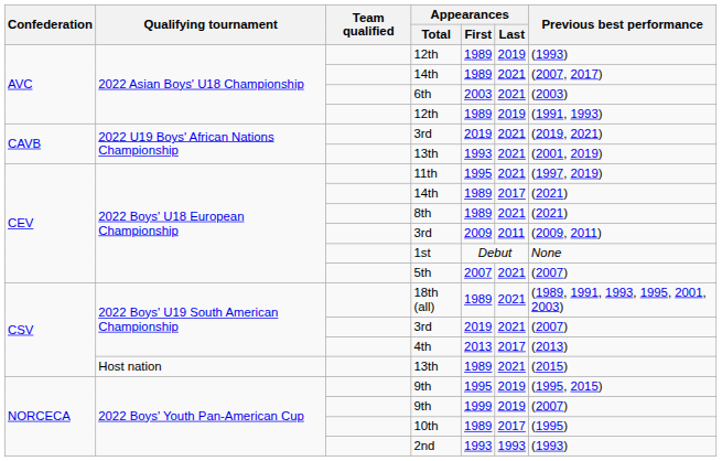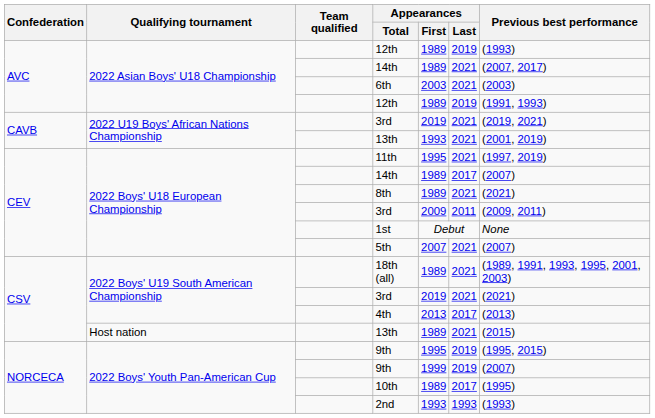 <table class="wikitable" width=910>
 <tr>
 <th rowspan=2>Confederation</th>
 <th rowspan=2>Qualifying tournament</th>
 <th rowspan=2>Team qualified</th>
 <th colspan=3 data-sort-type="number">Appearances</th>
 <th rowspan=2>Previous best performance</th>
 </tr>
 <tr>
 <th>Total</th>
 <th>First</th>
 <th>Last</th>
 </tr>
 <tr>
 <td rowspan=4><a href='#'>AVC</a><br></td>
 <td rowspan=4><a href='#'>2022 Asian Boys' U18 Championship</a><br></td>
 <td></td>
 <td>12th</td>
 <td><a href='#'>1989</a></td>
 <td><a href='#'>2019</a></td>
 <td> (<a href='#'>1993</a>)</td>
 </tr>
 <tr>
 <td></td>
 <td>14th</td>
 <td><a href='#'>1989</a></td>
 <td><a href='#'>2021</a></td>
 <td> (<a href='#'>2007</a>, <a href='#'>2017</a>)</td>
 </tr>
 <tr>
 <td></td>
 <td>6th</td>
 <td><a href='#'>2003</a></td>
 <td><a href='#'>2021</a></td>
 <td> (<a href='#'>2003</a>)</td>
 </tr>
 <tr>
 <td></td>
 <td>12th</td>
 <td><a href='#'>1989</a></td>
 <td><a href='#'>2019</a></td>
 <td> (<a href='#'>1991</a>, <a href='#'>1993</a>)</td>
 </tr>
 <tr>
 <td rowspan=2><a href='#'>CAVB</a><br></td>
 <td rowspan=2><a href='#'>2022 U19 Boys' African Nations Championship</a><br></td>
 <td></td>
 <td>3rd</td>
 <td><a href='#'>2019</a></td>
 <td><a href='#'>2021</a></td>
 <td> (<a href='#'>2019</a>, <a href='#'>2021</a>)</td>
 </tr>
 <tr>
 <td></td>
 <td>13th</td>
 <td><a href='#'>1993</a></td>
 <td><a href='#'>2021</a></td>
 <td> (<a href='#'>2001</a>, <a href='#'>2019</a>)</td>
 </tr>
 <tr>
 <td rowspan=6><a href='#'>CEV</a><br></td>
 <td rowspan=6><a href='#'>2022 Boys' U18 European Championship</a><br></td>
 <td></td>
 <td>11th</td>
 <td><a href='#'>1995</a></td>
 <td><a href='#'>2021</a></td>
 <td> (<a href='#'>1997</a>, <a href='#'>2019</a>)</td>
 </tr>
 <tr>
 <td></td>
 <td>14th</td>
 <td><a href='#'>1989</a></td>
 <td><a href='#'>2017</a></td>
-<td> (<a href='#'>2021</a>)</td>
+<td> (<a href='#'>2007</a>)</td>
 </tr>
 <tr>
 <td></td>
 <td>8th</td>
 <td><a href='#'>1989</a></td>
 <td><a href='#'>2021</a></td>
 <td> (<a href='#'>2021</a>)</td>
 </tr>
 <tr>
 <td></td>
 <td>3rd</td>
 <td><a href='#'>2009</a></td>
 <td><a href='#'>2011</a></td>
 <td> (<a href='#'>2009</a>, <a href='#'>2011</a>)</td>
 </tr>
 <tr>
 <td></td>
 <td>1st</td>
 <td colspan=2 align=center><em>Debut</em></td>
 <td><em>None</em></td>
 </tr>
 <tr>
 <td></td>
 <td>5th</td>
 <td><a href='#'>2007</a></td>
 <td><a href='#'>2021</a></td>
 <td> (<a href='#'>2007</a>)</td>
 </tr>
 <tr>
 <td rowspan=4><a href='#'>CSV</a><br></td>
 <td rowspan=3><a href='#'>2022 Boys' U19 South American Championship</a><br></td>
 <td></td>
 <td>18th (all)</td>
 <td><a href='#'>1989</a></td>
 <td><a href='#'>2021</a></td>
 <td> (<a href='#'>1989</a>, <a href='#'>1991</a>, <a href='#'>1993</a>, <a href='#'>1995</a>, <a href='#'>2001</a>, <a href='#'>2003</a>)</td>
 </tr>
 <tr>
 <td></td>
 <td>3rd</td>
 <td><a href='#'>2019</a></td>
 <td><a href='#'>2021</a></td>
-<td> (<a href='#'>2007</a>)</td>
+<td> (<a href='#'>2021</a>)</td>
 </tr>
 <tr>
 <td></td>
 <td>4th</td>
 <td><a href='#'>2013</a></td>
 <td><a href='#'>2017</a></td>
 <td> (<a href='#'>2013</a>)</td>
 </tr>
 <tr>
 <td>Host nation</td>
 <td></td>
 <td>13th</td>
 <td><a href='#'>1989</a></td>
 <td><a href='#'>2021</a></td>
 <td> (<a href='#'>2015</a>)</td>
 </tr>
 <tr>
 <td rowspan=4><a href='#'>NORCECA</a><br></td>
 <td rowspan=4><a href='#'>2022 Boys' Youth Pan-American Cup</a><br></td>
 <td></td>
 <td>9th</td>
 <td><a href='#'>1995</a></td>
 <td><a href='#'>2019</a></td>
 <td> (<a href='#'>1995</a>, <a href='#'>2015</a>)</td>
 </tr>
 <tr>
 <td></td>
 <td>9th</td>
 <td><a href='#'>1999</a></td>
 <td><a href='#'>2019</a></td>
 <td> (<a href='#'>2007</a>)</td>
 </tr>
 <tr>
 <td></td>
 <td>10th</td>
 <td><a href='#'>1989</a></td>
 <td><a href='#'>2017</a></td>
 <td> (<a href='#'>1995</a>)</td>
 </tr>
 <tr>
 <td></td>
 <td>2nd</td>
 <td><a href='#'>1993</a></td>
 <td><a href='#'>1993</a></td>
 <td> (<a href='#'>1993</a>)</td>
 </tr>
 </table>
